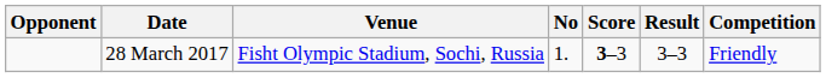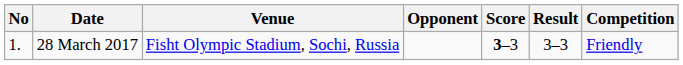 <table class="wikitable" style="font-size:85%;">
 <tr>
-<th>Opponent</th>
+<th>No</th>
 <th>Date</th>
 <th>Venue</th>
-<th>No</th>
+<th>Opponent</th>
 <th>Score</th>
 <th>Result</th>
 <th>Competition</th>
 </tr>
 <tr>
-<td></td>
+<td>1.</td>
 <td>28 March 2017</td>
 <td><a href='#'>Fisht Olympic Stadium</a>, <a href='#'>Sochi</a>, <a href='#'>Russia</a></td>
-<td>1.</td>
+<td></td>
 <td align=center><strong>3</strong>–3</td>
 <td align=center>3–3</td>
 <td><a href='#'>Friendly</a></td>
 </tr>
 </table>
